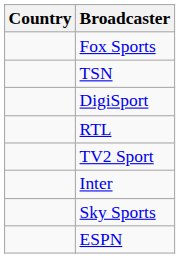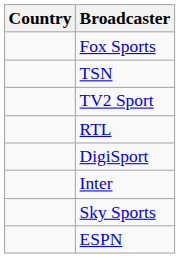 <table class="wikitable">
 <tr>
 <th align=center>Country</th>
 <th align=center>Broadcaster</th>
 </tr>
 <tr>
 <td></td>
 <td><a href='#'>Fox Sports</a></td>
 </tr>
 <tr>
 <td></td>
 <td><a href='#'>TSN</a></td>
 </tr>
 <tr>
 <td></td>
-<td><a href='#'>DigiSport</a></td>
+<td><a href='#'>TV2 Sport</a></td>
 </tr>
 <tr>
 <td></td>
 <td><a href='#'>RTL</a></td>
 </tr>
 <tr>
 <td></td>
-<td><a href='#'>TV2 Sport</a></td>
+<td><a href='#'>DigiSport</a></td>
 </tr>
 <tr>
 <td></td>
 <td><a href='#'>Inter</a></td>
 </tr>
 <tr>
 <td></td>
 <td><a href='#'>Sky Sports</a></td>
 </tr>
 <tr>
 <td></td>
 <td><a href='#'>ESPN</a></td>
 </tr>
 </table>
